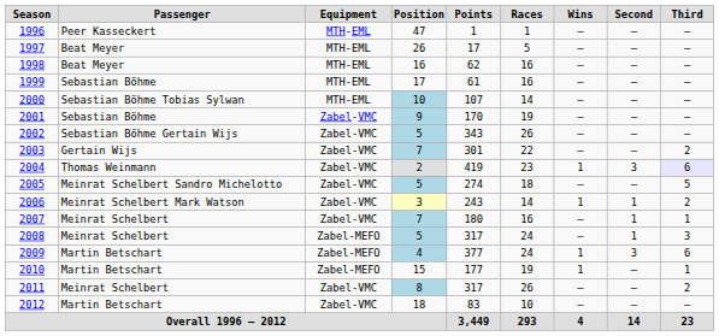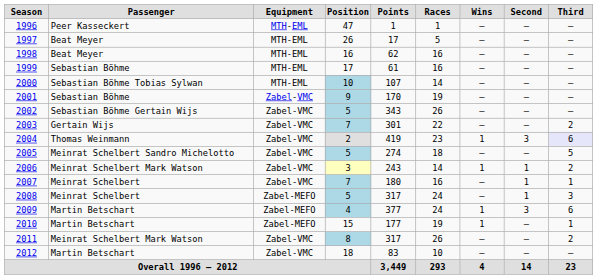 <table class="wikitable">
 <tr align="center" style="background:#dfdfdf;">
 <td width="60"><strong>Season</strong></td>
 <td width="300"><strong>Passenger</strong></td>
 <td width="100"><strong>Equipment</strong></td>
 <td width="30"><strong>Position</strong></td>
 <td width="60"><strong>Points</strong></td>
 <td width="60"><strong>Races</strong></td>
 <td width="60"><strong>Wins</strong></td>
 <td width="60"><strong>Second</strong></td>
 <td width="60"><strong>Third</strong></td>
 </tr>
 <tr align="center">
 <td><a href='#'>1996</a></td>
 <td align="left">Peer Kasseckert</td>
 <td><a href='#'>MTH</a>-<a href='#'>EML</a></td>
 <td>47</td>
 <td>1</td>
 <td>1</td>
 <td>—</td>
 <td>—</td>
 <td>—</td>
 </tr>
 <tr align="center">
 <td><a href='#'>1997</a></td>
 <td align="left">Beat Meyer</td>
 <td>MTH-EML</td>
 <td>26</td>
 <td>17</td>
 <td>5</td>
 <td>—</td>
 <td>—</td>
 <td>—</td>
 </tr>
 <tr align="center">
 <td><a href='#'>1998</a></td>
 <td align="left">Beat Meyer</td>
 <td>MTH-EML</td>
 <td>16</td>
 <td>62</td>
 <td>16</td>
 <td>—</td>
 <td>—</td>
 <td>—</td>
 </tr>
 <tr align="center">
 <td><a href='#'>1999</a></td>
 <td align="left">Sebastian Böhme</td>
 <td>MTH-EML</td>
 <td>17</td>
 <td>61</td>
 <td>16</td>
 <td>—</td>
 <td>—</td>
 <td>—</td>
 </tr>
 <tr align="center">
 <td><a href='#'>2000</a></td>
 <td align="left">Sebastian Böhme  Tobias Sylwan</td>
 <td>MTH-EML</td>
 <td style="background:lightblue;">10</td>
 <td>107</td>
 <td>14</td>
 <td>—</td>
 <td>—</td>
 <td>—</td>
 </tr>
 <tr align="center">
 <td><a href='#'>2001</a></td>
 <td align="left">Sebastian Böhme</td>
 <td><a href='#'>Zabel</a>-<a href='#'>VMC</a></td>
 <td style="background:lightblue;">9</td>
 <td>170</td>
 <td>19</td>
 <td>—</td>
 <td>—</td>
 <td>—</td>
 </tr>
 <tr align="center">
 <td><a href='#'>2002</a></td>
 <td align="left">Sebastian Böhme  Gertain Wijs</td>
 <td>Zabel-VMC</td>
 <td style="background:lightblue;">5</td>
 <td>343</td>
 <td>26</td>
 <td>—</td>
 <td>—</td>
 <td>—</td>
 </tr>
 <tr align="center">
 <td><a href='#'>2003</a></td>
 <td align="left">Gertain Wijs</td>
 <td>Zabel-VMC</td>
 <td style="background:lightblue;">7</td>
 <td>301</td>
 <td>22</td>
 <td>—</td>
 <td>—</td>
 <td>2</td>
 </tr>
 <tr align="center">
 <td><a href='#'>2004</a></td>
 <td align="left">Thomas Weinmann</td>
 <td>Zabel-VMC</td>
 <td style="background:#dfdfdf;">2</td>
 <td>419</td>
 <td>23</td>
 <td>1</td>
 <td>3</td>
 <td style="background: lavender;">6</td>
 </tr>
 <tr align="center">
 <td><a href='#'>2005</a></td>
 <td align="left">Meinrat Schelbert  Sandro Michelotto</td>
 <td>Zabel-VMC</td>
 <td style="background:lightblue;">5</td>
 <td>274</td>
 <td>18</td>
 <td>—</td>
 <td>—</td>
 <td>5</td>
 </tr>
 <tr align="center">
 <td><a href='#'>2006</a></td>
 <td align="left">Meinrat Schelbert  Mark Watson</td>
 <td>Zabel-VMC</td>
 <td style="background:#ffffbf;">3</td>
 <td>243</td>
 <td>14</td>
 <td>1</td>
 <td>1</td>
 <td>2</td>
 </tr>
 <tr align="center">
 <td><a href='#'>2007</a></td>
 <td align="left">Meinrat Schelbert</td>
 <td>Zabel-VMC</td>
 <td style="background:lightblue;">7</td>
 <td>180</td>
 <td>16</td>
 <td>—</td>
 <td>1</td>
 <td>1</td>
 </tr>
 <tr align="center">
 <td><a href='#'>2008</a></td>
 <td align="left">Meinrat Schelbert</td>
 <td>Zabel-MEFO</td>
 <td style="background:lightblue;">5</td>
 <td>317</td>
 <td>24</td>
 <td>—</td>
 <td>1</td>
 <td>3</td>
 </tr>
 <tr align="center">
 <td><a href='#'>2009</a></td>
 <td align="left">Martin Betschart</td>
 <td>Zabel-MEFO</td>
 <td style="background:lightblue;">4</td>
 <td>377</td>
 <td>24</td>
 <td>1</td>
 <td>3</td>
 <td>6</td>
 </tr>
 <tr align="center">
 <td><a href='#'>2010</a></td>
 <td align="left">Martin Betschart</td>
 <td>Zabel-MEFO</td>
 <td>15</td>
 <td>177</td>
 <td>19</td>
 <td>1</td>
 <td>—</td>
 <td>1</td>
 </tr>
 <tr align="center">
 <td><a href='#'>2011</a></td>
-<td align="left">Meinrat Schelbert</td>
+<td align="left">Meinrat Schelbert  Mark Watson</td>
 <td>Zabel-VMC</td>
 <td style="background:lightblue;">8</td>
 <td>317</td>
 <td>26</td>
 <td>—</td>
 <td>—</td>
 <td>2</td>
 </tr>
 <tr align="center">
 <td><a href='#'>2012</a></td>
 <td align="left">Martin Betschart</td>
 <td>Zabel-VMC</td>
 <td>18</td>
 <td>83</td>
 <td>10</td>
 <td>—</td>
 <td>—</td>
 <td>—</td>
 </tr>
 <tr align="center" style="background:#dfdfdf;">
 <td align="center" colspan=4><strong>Overall 1996 – 2012</strong></td>
 <td><strong>3,449</strong></td>
 <td><strong>293</strong></td>
 <td><strong>4</strong></td>
 <td><strong>14</strong></td>
 <td><strong>23</strong></td>
 </tr>
 </table>
